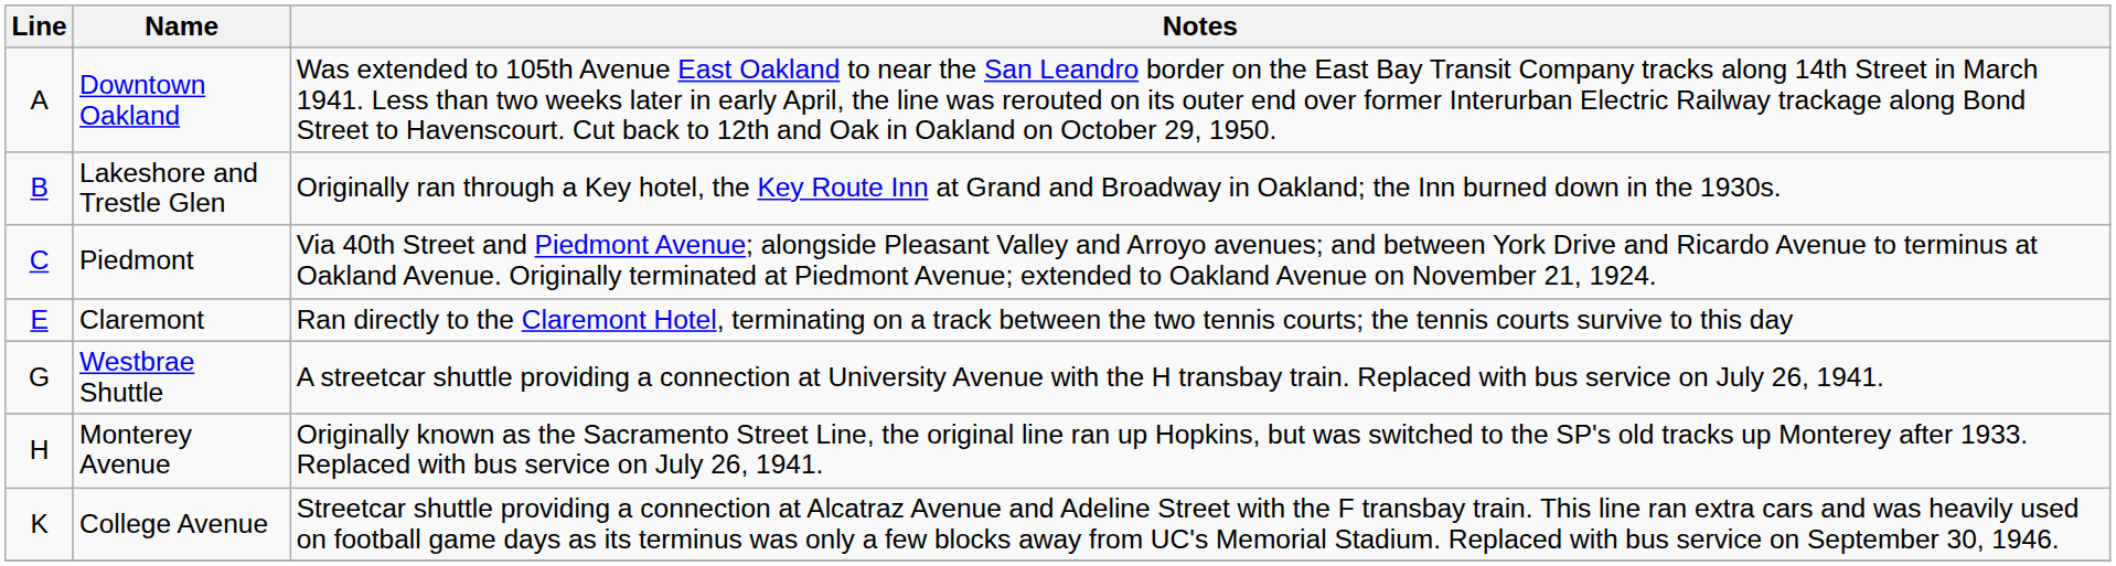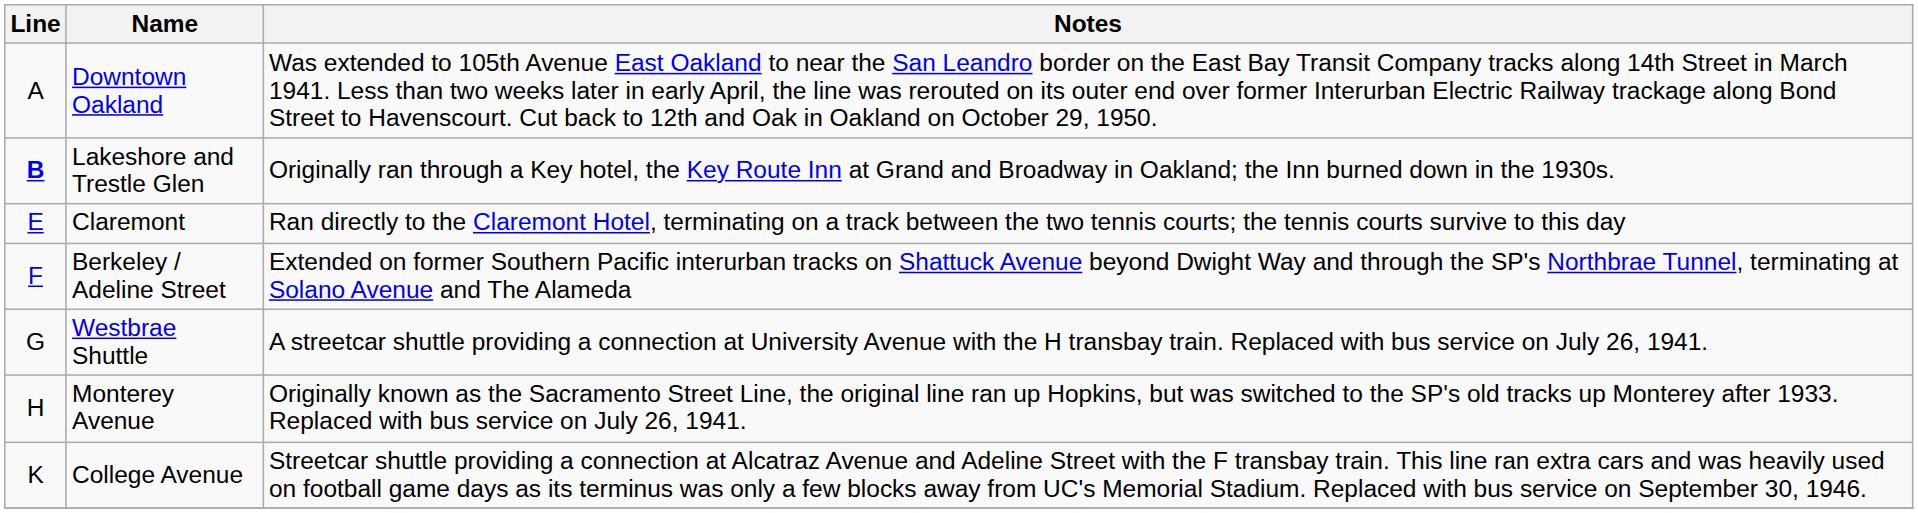 <table class=wikitable>
 <tr>
 <th>Line</th>
 <th>Name</th>
 <th>Notes</th>
 </tr>
 <tr>
 <td style="text-align:center">A</td>
 <td><a href='#'>Downtown Oakland</a></td>
 <td>Was extended to 105th Avenue <a href='#'>East Oakland</a> to near the <a href='#'>San Leandro</a> border on the East Bay Transit Company tracks along 14th Street in March 1941. Less than two weeks later in early April, the line was rerouted on its outer end over former Interurban Electric Railway trackage along Bond Street to Havenscourt. Cut back to 12th and Oak in Oakland on October 29, 1950.</td>
 </tr>
 <tr>
-<td style="text-align:center"><a href='#'>B</a></td>
+<td style="text-align:center"><strong><a href='#'>B</a></strong></td>
 <td>Lakeshore and Trestle Glen</td>
 <td>Originally ran through a Key hotel, the <a href='#'>Key Route Inn</a> at Grand and Broadway in Oakland; the Inn burned down in the 1930s.</td>
-</tr>
-<tr>
-<td style="text-align:center"><a href='#'>C</a></td>
-<td>Piedmont</td>
-<td>Via 40th Street and <a href='#'>Piedmont Avenue</a>; alongside Pleasant Valley and Arroyo avenues; and between York Drive and Ricardo Avenue to terminus at Oakland Avenue. Originally terminated at Piedmont Avenue; extended to Oakland Avenue on November 21, 1924.</td>
 </tr>
 <tr>
 <td style="text-align:center"><a href='#'>E</a></td>
 <td>Claremont</td>
 <td>Ran directly to the <a href='#'>Claremont Hotel</a>, terminating on a track between the two tennis courts; the tennis courts survive to this day</td>
+</tr>
+<tr>
+<td style="text-align:center"><a href='#'>F</a></td>
+<td>Berkeley / Adeline Street</td>
+<td>Extended on former Southern Pacific interurban tracks on <a href='#'>Shattuck Avenue</a> beyond Dwight Way and through the SP's <a href='#'>Northbrae Tunnel</a>, terminating at <a href='#'>Solano Avenue</a> and The Alameda</td>
 </tr>
 <tr>
 <td style="text-align:center">G</td>
 <td><a href='#'>Westbrae</a> Shuttle</td>
 <td>A streetcar shuttle providing a connection at University Avenue with the H transbay train. Replaced with bus service on July 26, 1941.</td>
 </tr>
 <tr>
 <td style="text-align:center">H</td>
 <td>Monterey Avenue</td>
 <td>Originally known as the Sacramento Street Line, the original line ran up Hopkins, but was switched to the SP's old tracks up Monterey after 1933. Replaced with bus service on July 26, 1941.</td>
 </tr>
 <tr>
 <td style="text-align:center">K</td>
 <td>College Avenue</td>
 <td>Streetcar shuttle providing a connection at Alcatraz Avenue and Adeline Street with the F transbay train. This line ran extra cars and was heavily used on football game days as its terminus was only a few blocks away from UC's Memorial Stadium. Replaced with bus service on September 30, 1946.</td>
 </tr>
 <tr>
 </tr>
 </table>
